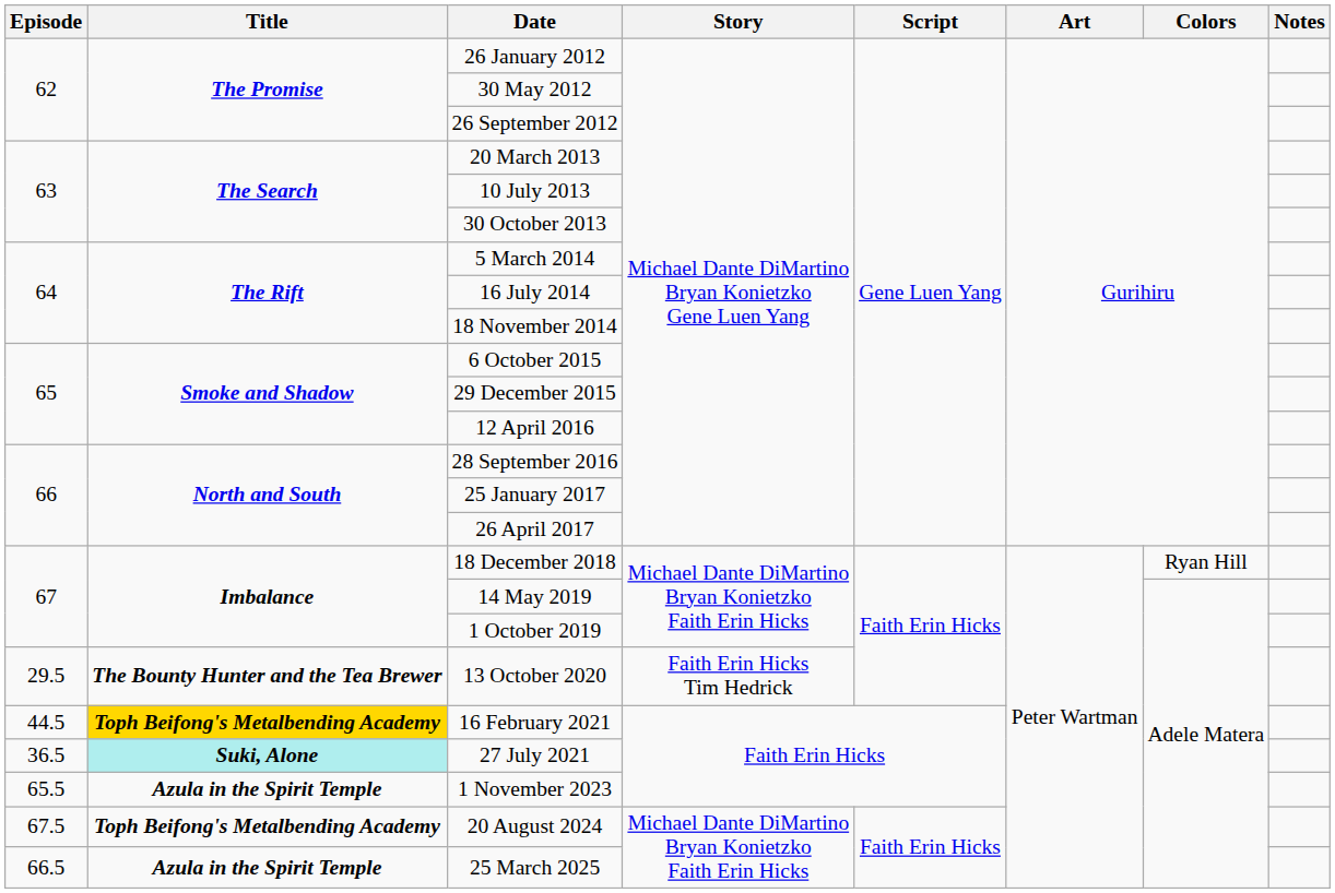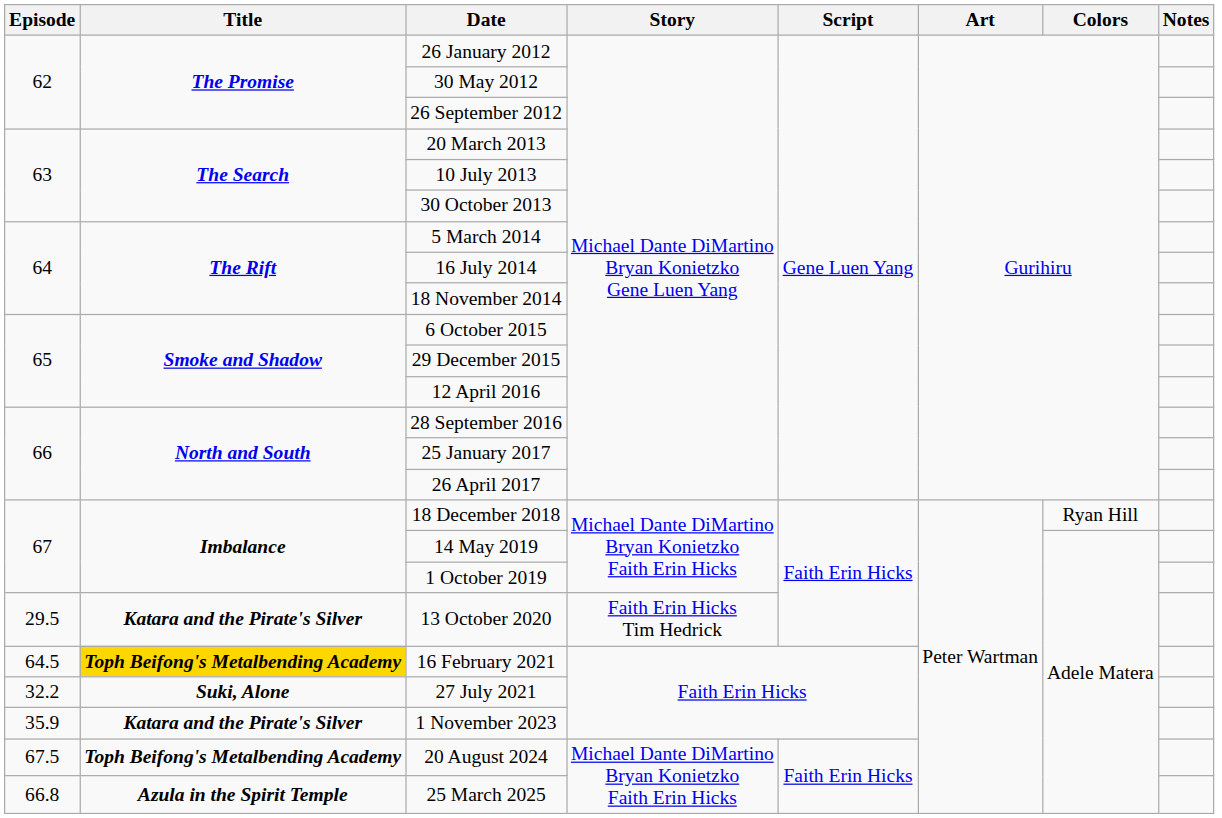 <table class="wikitable" style="text-align: center">
 <tr>
 <th>Episode</th>
 <th>Title</th>
 <th>Date</th>
 <th>Story</th>
 <th>Script</th>
 <th>Art</th>
 <th>Colors</th>
 <th>Notes</th>
 </tr>
 <tr>
 <td rowspan="3">62</td>
 <td rowspan="3"><strong><em><a href='#'>The Promise</a></em></strong></td>
 <td>26 January 2012</td>
 <td rowspan="15"><a href='#'>Michael Dante DiMartino</a><br><a href='#'>Bryan Konietzko</a><br><a href='#'>Gene Luen Yang</a></td>
 <td rowspan="15"><a href='#'>Gene Luen Yang</a></td>
 <td colspan="2" rowspan="15"><a href='#'>Gurihiru</a></td>
 <td></td>
 </tr>
 <tr>
 <td>30 May 2012</td>
 <td></td>
 </tr>
 <tr>
 <td>26 September 2012</td>
 <td></td>
 </tr>
 <tr>
 <td rowspan="3">63</td>
 <td rowspan="3"><strong><em><a href='#'>The Search</a></em></strong></td>
 <td>20 March 2013</td>
 <td></td>
 </tr>
 <tr>
 <td>10 July 2013</td>
 <td></td>
 </tr>
 <tr>
 <td>30 October 2013</td>
 <td></td>
 </tr>
 <tr>
 <td rowspan="3">64</td>
 <td rowspan="3"><strong><em><a href='#'>The Rift</a></em></strong></td>
 <td>5 March 2014</td>
 <td></td>
 </tr>
 <tr>
 <td>16 July 2014</td>
 <td></td>
 </tr>
 <tr>
 <td>18 November 2014</td>
 <td></td>
 </tr>
 <tr>
 <td rowspan="3">65</td>
 <td rowspan="3"><strong><em><a href='#'>Smoke and Shadow</a></em></strong></td>
 <td>6 October 2015</td>
 <td></td>
 </tr>
 <tr>
 <td>29 December 2015</td>
 <td></td>
 </tr>
 <tr>
 <td>12 April 2016</td>
 <td></td>
 </tr>
 <tr>
 <td rowspan="3">66</td>
 <td rowspan="3"><strong><em><a href='#'>North and South</a></em></strong></td>
 <td>28 September 2016</td>
 <td></td>
 </tr>
 <tr>
 <td>25 January 2017</td>
 <td></td>
 </tr>
 <tr>
 <td>26 April 2017</td>
 <td></td>
 </tr>
 <tr>
 <td rowspan="3">67</td>
 <td rowspan="3"><strong><em>Imbalance</em></strong></td>
 <td>18 December 2018</td>
 <td rowspan="3"><a href='#'>Michael Dante DiMartino</a><br><a href='#'>Bryan Konietzko</a><br><a href='#'>Faith Erin Hicks</a></td>
 <td rowspan="4"><a href='#'>Faith Erin Hicks</a></td>
 <td rowspan="9">Peter Wartman</td>
 <td>Ryan Hill</td>
 <td></td>
 </tr>
 <tr>
 <td>14 May 2019</td>
 <td rowspan="8">Adele Matera</td>
 <td></td>
 </tr>
 <tr>
 <td>1 October 2019</td>
 <td></td>
 </tr>
 <tr>
 <td>29.5</td>
-<td><strong><em>The Bounty Hunter and the Tea Brewer</em></strong></td>
+<td><strong><em>Katara and the Pirate's Silver</em></strong></td>
 <td>13 October 2020</td>
 <td><a href='#'>Faith Erin Hicks</a><br>Tim Hedrick</td>
 <td></td>
 </tr>
 <tr>
-<td>44.5</td>
+<td>64.5</td>
 <td style="background: gold;"><strong><em>Toph Beifong's Metalbending Academy</em></strong></td>
 <td>16 February 2021</td>
 <td colspan="2" rowspan="3"><a href='#'>Faith Erin Hicks</a></td>
 <td></td>
 </tr>
 <tr>
-<td>36.5</td>
-<td style="background: paleturquoise;"><strong><em>Suki, Alone</em></strong></td>
+<td>32.2</td>
+<td><strong><em>Suki, Alone</em></strong></td>
 <td>27 July 2021</td>
 <td></td>
 </tr>
 <tr>
-<td>65.5</td>
-<td><strong><em>Azula in the Spirit Temple</em></strong></td>
+<td>35.9</td>
+<td><strong><em>Katara and the Pirate's Silver</em></strong></td>
 <td>1 November 2023</td>
 <td></td>
 </tr>
 <tr>
 <td>67.5</td>
 <td><strong><em>Toph Beifong's Metalbending Academy</em></strong></td>
 <td>20 August 2024</td>
 <td rowspan="2"><a href='#'>Michael Dante DiMartino</a><br><a href='#'>Bryan Konietzko</a><br><a href='#'>Faith Erin Hicks</a></td>
 <td rowspan="2"><a href='#'>Faith Erin Hicks</a></td>
 <td></td>
 </tr>
 <tr>
-<td>66.5</td>
+<td>66.8</td>
 <td><strong><em>Azula in the Spirit Temple</em></strong></td>
 <td>25 March 2025</td>
 <td></td>
 </tr>
 </table>
